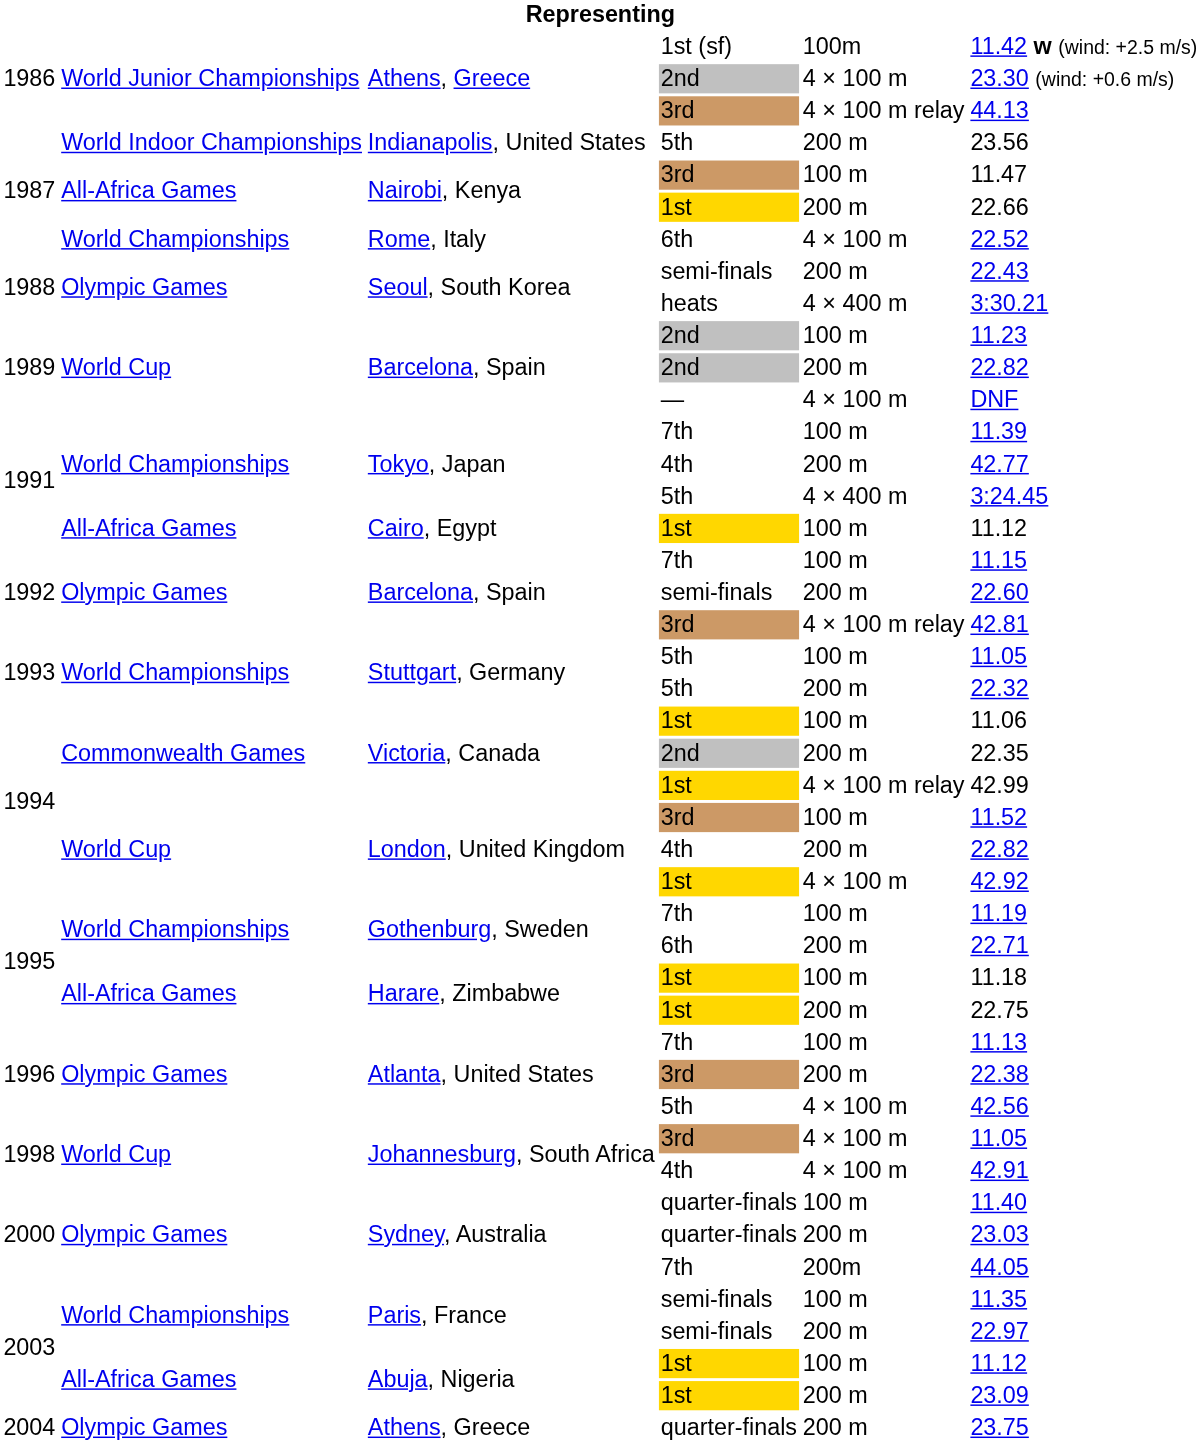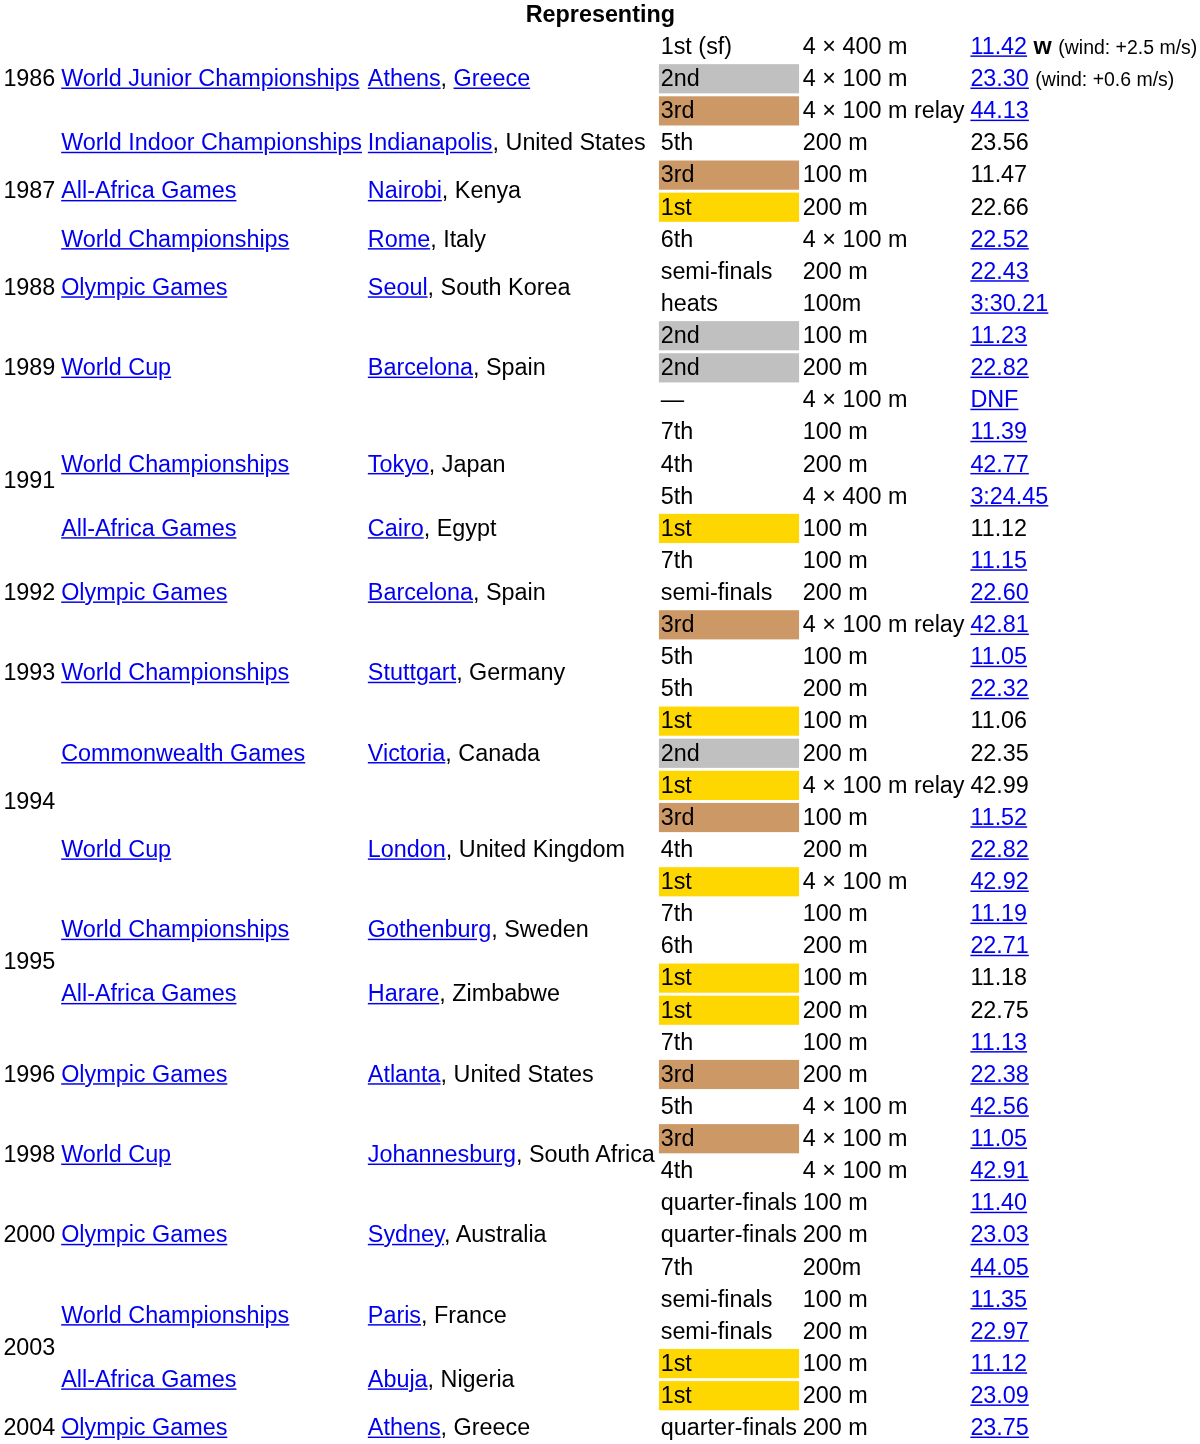 <table>
 <tr>
 <th colspan="6">Representing </th>
 </tr>
 <tr>
 <td rowspan=3>1986</td>
 <td rowspan=3><a href='#'>World Junior Championships</a></td>
 <td rowspan=3><a href='#'>Athens</a>, <a href='#'>Greece</a></td>
 <td>1st (sf)</td>
-<td>100m</td>
+<td>4 × 400 m</td>
 <td><a href='#'>11.42</a> <strong>w</strong> <small>(wind: +2.5 m/s)</small></td>
 </tr>
 <tr>
 <td bgcolor=silver>2nd</td>
 <td>4 × 100 m</td>
 <td><a href='#'>23.30</a> <small>(wind: +0.6 m/s)</small></td>
 </tr>
 <tr>
 <td bgcolor="cc9966">3rd</td>
 <td>4 × 100 m relay</td>
 <td><a href='#'>44.13</a></td>
 </tr>
 <tr>
 <td rowspan=4>1987</td>
 <td><a href='#'>World Indoor Championships</a></td>
 <td><a href='#'>Indianapolis</a>, United States</td>
 <td>5th</td>
 <td>200 m</td>
 <td>23.56</td>
 </tr>
 <tr>
 <td rowspan=2><a href='#'>All-Africa Games</a></td>
 <td rowspan=2><a href='#'>Nairobi</a>, Kenya</td>
 <td bgcolor="cc9966">3rd</td>
 <td>100 m</td>
 <td>11.47</td>
 </tr>
 <tr>
 <td bgcolor="gold">1st</td>
 <td>200 m</td>
 <td>22.66</td>
 </tr>
 <tr>
 <td><a href='#'>World Championships</a></td>
 <td><a href='#'>Rome</a>, Italy</td>
 <td>6th</td>
 <td>4 × 100 m</td>
 <td><a href='#'>22.52</a></td>
 </tr>
 <tr>
 <td rowspan=2>1988</td>
 <td rowspan=2><a href='#'>Olympic Games</a></td>
 <td rowspan=2><a href='#'>Seoul</a>, South Korea</td>
 <td>semi-finals</td>
 <td>200 m</td>
 <td><a href='#'>22.43</a></td>
 </tr>
 <tr>
 <td>heats</td>
-<td>4 × 400 m</td>
+<td>100m</td>
 <td><a href='#'>3:30.21</a></td>
 </tr>
 <tr>
 <td rowspan=3>1989</td>
 <td rowspan=3><a href='#'>World Cup</a></td>
 <td rowspan=3><a href='#'>Barcelona</a>, Spain</td>
 <td bgcolor="silver">2nd</td>
 <td>100 m</td>
 <td><a href='#'>11.23</a></td>
 </tr>
 <tr>
 <td bgcolor="silver">2nd</td>
 <td>200 m</td>
 <td><a href='#'>22.82</a></td>
 </tr>
 <tr>
 <td>—</td>
 <td>4 × 100 m</td>
 <td><a href='#'>DNF</a></td>
 </tr>
 <tr>
 <td rowspan=4>1991</td>
 <td rowspan=3><a href='#'>World Championships</a></td>
 <td rowspan=3><a href='#'>Tokyo</a>, Japan</td>
 <td>7th</td>
 <td>100 m</td>
 <td><a href='#'>11.39</a></td>
 </tr>
 <tr>
 <td>4th</td>
 <td>200 m</td>
 <td><a href='#'>42.77</a></td>
 </tr>
 <tr>
 <td>5th</td>
 <td>4 × 400 m</td>
 <td><a href='#'>3:24.45</a></td>
 </tr>
 <tr>
 <td><a href='#'>All-Africa Games</a></td>
 <td><a href='#'>Cairo</a>, Egypt</td>
 <td bgcolor="gold">1st</td>
 <td>100 m</td>
 <td>11.12</td>
 </tr>
 <tr>
 <td rowspan=3>1992</td>
 <td rowspan=3><a href='#'>Olympic Games</a></td>
 <td rowspan=3><a href='#'>Barcelona</a>, Spain</td>
 <td>7th</td>
 <td>100 m</td>
 <td><a href='#'>11.15</a></td>
 </tr>
 <tr>
 <td>semi-finals</td>
 <td>200 m</td>
 <td><a href='#'>22.60</a></td>
 </tr>
 <tr>
 <td bgcolor="cc9966">3rd</td>
 <td>4 × 100 m relay</td>
 <td><a href='#'>42.81</a></td>
 </tr>
 <tr>
 <td rowspan=2>1993</td>
 <td rowspan=2><a href='#'>World Championships</a></td>
 <td rowspan=2><a href='#'>Stuttgart</a>, Germany</td>
 <td>5th</td>
 <td>100 m</td>
 <td><a href='#'>11.05</a></td>
 </tr>
 <tr>
 <td>5th</td>
 <td>200 m</td>
 <td><a href='#'>22.32</a></td>
 </tr>
 <tr>
 <td rowspan=6>1994</td>
 <td rowspan=3><a href='#'>Commonwealth Games</a></td>
 <td rowspan=3><a href='#'>Victoria</a>, Canada</td>
 <td bgcolor="gold">1st</td>
 <td>100 m</td>
 <td>11.06</td>
 </tr>
 <tr>
 <td bgcolor="silver">2nd</td>
 <td>200 m</td>
 <td>22.35</td>
 </tr>
 <tr>
 <td bgcolor="gold">1st</td>
 <td>4 × 100 m relay</td>
 <td>42.99</td>
 </tr>
 <tr>
 <td rowspan=3><a href='#'>World Cup</a></td>
 <td rowspan=3><a href='#'>London</a>, United Kingdom</td>
 <td bgcolor="cc9966">3rd</td>
 <td>100 m</td>
 <td><a href='#'>11.52</a></td>
 </tr>
 <tr>
 <td>4th</td>
 <td>200 m</td>
 <td><a href='#'>22.82</a></td>
 </tr>
 <tr>
 <td bgcolor="gold">1st</td>
 <td>4 × 100 m</td>
 <td><a href='#'>42.92</a></td>
 </tr>
 <tr>
 <td rowspan=4>1995</td>
 <td rowspan=2><a href='#'>World Championships</a></td>
 <td rowspan=2><a href='#'>Gothenburg</a>, Sweden</td>
 <td>7th</td>
 <td>100 m</td>
 <td><a href='#'>11.19</a></td>
 </tr>
 <tr>
 <td>6th</td>
 <td>200 m</td>
 <td><a href='#'>22.71</a></td>
 </tr>
 <tr>
 <td rowspan=2><a href='#'>All-Africa Games</a></td>
 <td rowspan=2><a href='#'>Harare</a>, Zimbabwe</td>
 <td bgcolor="gold">1st</td>
 <td>100 m</td>
 <td>11.18</td>
 </tr>
 <tr>
 <td bgcolor="gold">1st</td>
 <td>200 m</td>
 <td>22.75</td>
 </tr>
 <tr>
 <td rowspan=3>1996</td>
 <td rowspan=3><a href='#'>Olympic Games</a></td>
 <td rowspan=3><a href='#'>Atlanta</a>, United States</td>
 <td>7th</td>
 <td>100 m</td>
 <td><a href='#'>11.13</a></td>
 </tr>
 <tr>
 <td bgcolor="cc9966">3rd</td>
 <td>200 m</td>
 <td><a href='#'>22.38</a></td>
 </tr>
 <tr>
 <td>5th</td>
 <td>4 × 100 m</td>
 <td><a href='#'>42.56</a></td>
 </tr>
 <tr>
 <td rowspan=2>1998</td>
 <td rowspan=2><a href='#'>World Cup</a></td>
 <td rowspan=2><a href='#'>Johannesburg</a>, South Africa</td>
 <td bgcolor="cc9966">3rd</td>
 <td>4 × 100 m</td>
 <td><a href='#'>11.05</a></td>
 </tr>
 <tr>
 <td>4th</td>
 <td>4 × 100 m</td>
 <td><a href='#'>42.91</a></td>
 </tr>
 <tr>
 <td rowspan=3>2000</td>
 <td rowspan=3><a href='#'>Olympic Games</a></td>
 <td rowspan=3><a href='#'>Sydney</a>, Australia</td>
 <td>quarter-finals</td>
 <td>100 m</td>
 <td><a href='#'>11.40</a></td>
 </tr>
 <tr>
 <td>quarter-finals</td>
 <td>200 m</td>
 <td><a href='#'>23.03</a></td>
 </tr>
 <tr>
 <td>7th</td>
 <td>200m</td>
 <td><a href='#'>44.05</a></td>
 </tr>
 <tr>
 <td rowspan=4>2003</td>
 <td rowspan=2><a href='#'>World Championships</a></td>
 <td rowspan=2><a href='#'>Paris</a>, France</td>
 <td>semi-finals</td>
 <td>100 m</td>
 <td><a href='#'>11.35</a></td>
 </tr>
 <tr>
 <td>semi-finals</td>
 <td>200 m</td>
 <td><a href='#'>22.97</a></td>
 </tr>
 <tr>
 <td rowspan=2><a href='#'>All-Africa Games</a></td>
 <td rowspan=2><a href='#'>Abuja</a>, Nigeria</td>
 <td bgcolor="gold">1st</td>
 <td>100 m</td>
 <td><a href='#'>11.12</a></td>
 </tr>
 <tr>
 <td bgcolor="gold">1st</td>
 <td>200 m</td>
 <td><a href='#'>23.09</a></td>
 </tr>
 <tr>
 <td>2004</td>
 <td><a href='#'>Olympic Games</a></td>
 <td><a href='#'>Athens</a>, Greece</td>
 <td>quarter-finals</td>
 <td>200 m</td>
 <td><a href='#'>23.75</a></td>
 </tr>
 </table>
